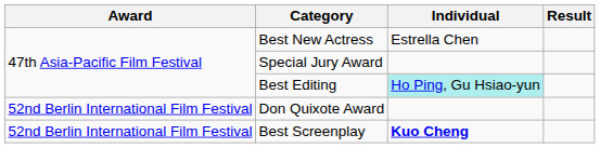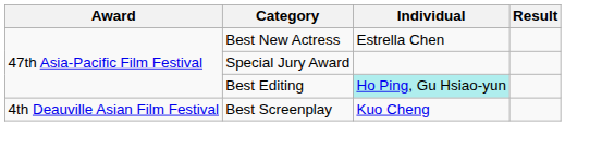 <table class="wikitable">
 <tr>
 <th>Award</th>
 <th>Category</th>
 <th>Individual</th>
 <th>Result</th>
 </tr>
 <tr>
 <td rowspan=3>47th <a href='#'>Asia-Pacific Film Festival</a></td>
 <td>Best New Actress</td>
 <td>Estrella Chen</td>
 <td></td>
 </tr>
 <tr>
 <td>Special Jury Award</td>
 <td></td>
 <td></td>
 </tr>
 <tr>
 <td>Best Editing</td>
 <td style="background: paleturquoise;"><a href='#'>Ho Ping</a>, Gu Hsiao-yun</td>
 <td></td>
 </tr>
 <tr>
-<td><a href='#'>52nd Berlin International Film Festival</a></td>
-<td>Don Quixote Award</td>
-<td></td>
-<td></td>
-</tr>
-<tr>
-<td><a href='#'>52nd Berlin International Film Festival</a></td>
+<td>4th <a href='#'>Deauville Asian Film Festival</a></td>
 <td>Best Screenplay</td>
-<td><strong><a href='#'>Kuo Cheng</a></strong></td>
+<td><a href='#'>Kuo Cheng</a></td>
 <td></td>
 </tr>
 </table>
